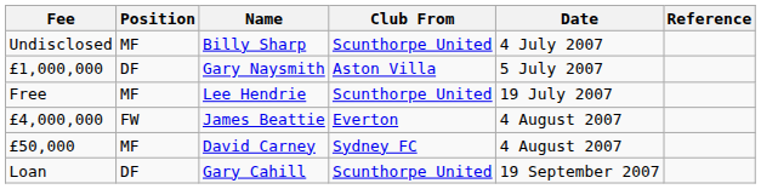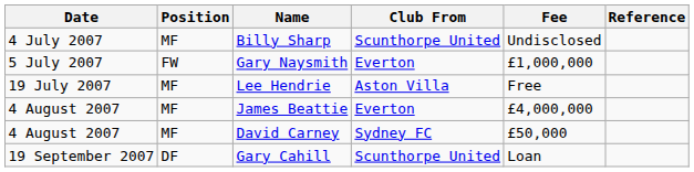 <table class="wikitable">
 <tr>
-<th>Fee</th>
+<th>Date</th>
 <th>Position</th>
 <th>Name</th>
 <th>Club From</th>
-<th>Date</th>
+<th>Fee</th>
 <th>Reference</th>
 </tr>
 <tr>
-<td>Undisclosed</td>
+<td>4 July 2007</td>
 <td>MF</td>
 <td><a href='#'>Billy Sharp</a></td>
 <td><a href='#'>Scunthorpe United</a></td>
-<td>4 July 2007</td>
+<td>Undisclosed</td>
 <td></td>
 </tr>
 <tr>
+<td>5 July 2007</td>
+<td>FW</td>
+<td><a href='#'>Gary Naysmith</a></td>
+<td><a href='#'>Everton</a></td>
 <td>£1,000,000</td>
-<td>DF</td>
-<td><a href='#'>Gary Naysmith</a></td>
-<td><a href='#'>Aston Villa</a></td>
-<td>5 July 2007</td>
 <td></td>
 </tr>
 <tr>
-<td>Free</td>
+<td>19 July 2007</td>
 <td>MF</td>
 <td><a href='#'>Lee Hendrie</a></td>
-<td><a href='#'>Scunthorpe United</a></td>
-<td>19 July 2007</td>
+<td><a href='#'>Aston Villa</a></td>
+<td>Free</td>
 <td></td>
 </tr>
 <tr>
-<td>£4,000,000</td>
-<td>FW</td>
+<td>4 August 2007</td>
+<td>MF</td>
 <td><a href='#'>James Beattie</a></td>
 <td><a href='#'>Everton</a></td>
-<td>4 August 2007</td>
+<td>£4,000,000</td>
 <td></td>
 </tr>
 <tr>
-<td>£50,000</td>
+<td>4 August 2007</td>
 <td>MF</td>
 <td><a href='#'>David Carney</a></td>
 <td><a href='#'>Sydney FC</a></td>
-<td>4 August 2007</td>
+<td>£50,000</td>
 <td></td>
 </tr>
 <tr>
-<td>Loan</td>
+<td>19 September 2007</td>
 <td>DF</td>
 <td><a href='#'>Gary Cahill</a></td>
 <td><a href='#'>Scunthorpe United</a></td>
-<td>19 September 2007</td>
+<td>Loan</td>
 <td></td>
 </tr>
 </table>
